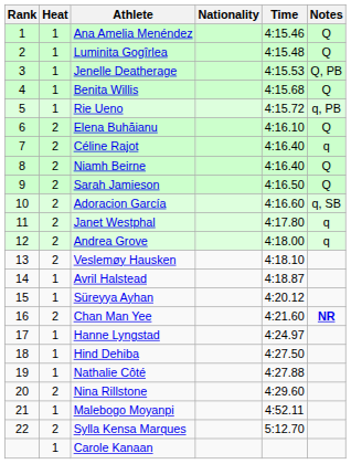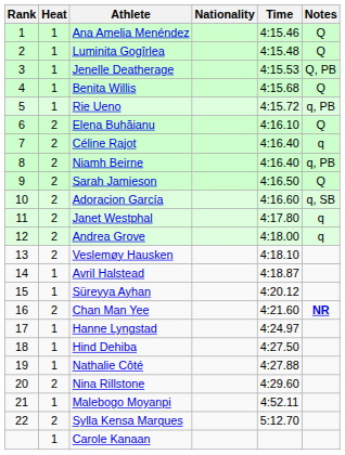 <table class="wikitable sortable" style="text-align:center;font-size:95%">
 <tr>
 <th>Rank</th>
 <th>Heat</th>
 <th>Athlete</th>
 <th>Nationality</th>
 <th>Time</th>
 <th>Notes</th>
 </tr>
 <tr bgcolor=ccffcc>
 <td>1</td>
 <td>1</td>
 <td align="left"><a href='#'>Ana Amelia Menéndez</a></td>
 <td align=left></td>
 <td>4:15.46</td>
 <td>Q</td>
 </tr>
 <tr bgcolor=ccffcc>
 <td>2</td>
 <td>1</td>
 <td align="left"><a href='#'>Luminita Gogîrlea</a></td>
 <td align=left></td>
 <td>4:15.48</td>
 <td>Q</td>
 </tr>
 <tr bgcolor=ccffcc>
 <td>3</td>
 <td>1</td>
 <td align="left"><a href='#'>Jenelle Deatherage</a></td>
 <td align=left></td>
 <td>4:15.53</td>
 <td>Q, PB</td>
 </tr>
 <tr bgcolor=ccffcc>
 <td>4</td>
 <td>1</td>
 <td align="left"><a href='#'>Benita Willis</a></td>
 <td align=left></td>
 <td>4:15.68</td>
 <td>Q</td>
 </tr>
 <tr bgcolor=ddffdd>
 <td>5</td>
 <td>1</td>
 <td align="left"><a href='#'>Rie Ueno</a></td>
 <td align=left></td>
 <td>4:15.72</td>
 <td>q, PB</td>
 </tr>
 <tr bgcolor=ccffcc>
 <td>6</td>
 <td>2</td>
 <td align="left"><a href='#'>Elena Buhăianu</a></td>
 <td align=left></td>
 <td>4:16.10</td>
 <td>Q</td>
 </tr>
 <tr bgcolor=ccffcc>
 <td>7</td>
 <td>2</td>
 <td align="left"><a href='#'>Céline Rajot</a></td>
 <td align=left></td>
 <td>4:16.40</td>
 <td>q</td>
 </tr>
 <tr bgcolor=ccffcc>
 <td>8</td>
 <td>2</td>
 <td align="left"><a href='#'>Niamh Beirne</a></td>
 <td align=left></td>
 <td>4:16.40</td>
-<td>Q</td>
+<td>q, PB</td>
 </tr>
 <tr bgcolor=ccffcc>
 <td>9</td>
 <td>2</td>
 <td align="left"><a href='#'>Sarah Jamieson</a></td>
 <td align=left></td>
 <td>4:16.50</td>
 <td>Q</td>
 </tr>
 <tr bgcolor=ddffdd>
 <td>10</td>
 <td>2</td>
 <td align="left"><a href='#'>Adoracion García</a></td>
 <td align=left></td>
 <td>4:16.60</td>
 <td>q, SB</td>
 </tr>
 <tr bgcolor=ddffdd>
 <td>11</td>
 <td>2</td>
 <td align="left"><a href='#'>Janet Westphal</a></td>
 <td align=left></td>
 <td>4:17.80</td>
 <td>q</td>
 </tr>
 <tr bgcolor=ddffdd>
 <td>12</td>
 <td>2</td>
 <td align="left"><a href='#'>Andrea Grove</a></td>
 <td align=left></td>
 <td>4:18.00</td>
 <td>q</td>
 </tr>
 <tr>
 <td>13</td>
 <td>2</td>
 <td align="left"><a href='#'>Veslemøy Hausken</a></td>
 <td align=left></td>
 <td>4:18.10</td>
 <td></td>
 </tr>
 <tr>
 <td>14</td>
 <td>1</td>
 <td align="left"><a href='#'>Avril Halstead</a></td>
 <td align=left></td>
 <td>4:18.87</td>
 <td></td>
 </tr>
 <tr>
 <td>15</td>
 <td>1</td>
 <td align="left"><a href='#'>Süreyya Ayhan</a></td>
 <td align=left></td>
 <td>4:20.12</td>
 <td></td>
 </tr>
 <tr>
 <td>16</td>
 <td>2</td>
 <td align="left"><a href='#'>Chan Man Yee</a></td>
 <td align=left></td>
 <td>4:21.60</td>
 <td><strong><a href='#'>NR</a></strong></td>
 </tr>
 <tr>
 <td>17</td>
 <td>1</td>
 <td align="left"><a href='#'>Hanne Lyngstad</a></td>
 <td align=left></td>
 <td>4:24.97</td>
 <td></td>
 </tr>
 <tr>
 <td>18</td>
 <td>1</td>
 <td align="left"><a href='#'>Hind Dehiba</a></td>
 <td align=left></td>
 <td>4:27.50</td>
 <td></td>
 </tr>
 <tr>
 <td>19</td>
 <td>1</td>
 <td align="left"><a href='#'>Nathalie Côté</a></td>
 <td align=left></td>
 <td>4:27.88</td>
 <td></td>
 </tr>
 <tr>
 <td>20</td>
 <td>2</td>
 <td align="left"><a href='#'>Nina Rillstone</a></td>
 <td align=left></td>
 <td>4:29.60</td>
 <td></td>
 </tr>
 <tr>
 <td>21</td>
 <td>1</td>
 <td align="left"><a href='#'>Malebogo Moyanpi</a></td>
 <td align=left></td>
 <td>4:52.11</td>
 <td></td>
 </tr>
 <tr>
 <td>22</td>
 <td>2</td>
 <td align="left"><a href='#'>Sylla Kensa Marques</a></td>
 <td align=left></td>
 <td>5:12.70</td>
 <td></td>
 </tr>
 <tr>
 <td></td>
 <td>1</td>
 <td align="left"><a href='#'>Carole Kanaan</a></td>
 <td align=left></td>
 <td></td>
 <td></td>
 </tr>
 </table>
